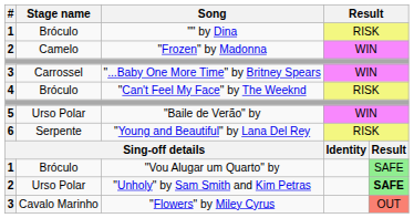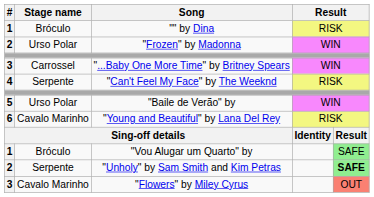 <table class="wikitable plainrowheaders" style="text-align: center;">
 <tr>
 <th>#</th>
 <th>Stage name</th>
 <th>Song</th>
 <th colspan=2>Result</th>
 </tr>
 <tr>
 <th>1</th>
 <td>Bróculo</td>
 <td>"" by <a href='#'>Dina</a></td>
 <td colspan=2 bgcolor="#F3F781">RISK</td>
 </tr>
 <tr>
 <th>2</th>
-<td>Camelo</td>
+<td>Urso Polar</td>
 <td>"<a href='#'>Frozen</a>" by <a href='#'>Madonna</a></td>
 <td colspan=2 bgcolor="#F888FD">WIN</td>
 </tr>
 <tr>
 <td colspan="5" style="background:darkgray"></td>
 </tr>
 <tr>
 <th>3</th>
 <td>Carrossel</td>
 <td>"<a href='#'>...Baby One More Time</a>" by <a href='#'>Britney Spears</a></td>
 <td colspan=2 bgcolor="#F888FD">WIN</td>
 </tr>
 <tr>
 <th>4</th>
-<td>Bróculo</td>
+<td>Serpente</td>
 <td>"<a href='#'>Can't Feel My Face</a>" by <a href='#'>The Weeknd</a></td>
 <td colspan=2 bgcolor="#F3F781">RISK</td>
 </tr>
 <tr>
 <td colspan="5" style="background:darkgray"></td>
 </tr>
 <tr>
 <th>5</th>
 <td>Urso Polar</td>
 <td>"Baile de Verão" by </td>
 <td colspan=2 bgcolor="#F888FD">WIN</td>
 </tr>
 <tr>
 <th>6</th>
-<td>Serpente</td>
+<td>Cavalo Marinho</td>
 <td>"<a href='#'>Young and Beautiful</a>" by <a href='#'>Lana Del Rey</a></td>
 <td colspan=2 bgcolor="#F3F781">RISK</td>
 </tr>
 <tr>
 <th colspan="3">Sing-off details</th>
 <th>Identity</th>
 <th>Result</th>
 </tr>
 <tr>
 <th>1</th>
 <td>Bróculo</td>
 <td>"Vou Alugar um Quarto" by </td>
 <td></td>
 <td bgcolor=lightgreen>SAFE</td>
 </tr>
 <tr>
 <th>2</th>
-<td>Urso Polar</td>
+<td>Serpente</td>
 <td>"<a href='#'>Unholy</a>" by <a href='#'>Sam Smith</a> and <a href='#'>Kim Petras</a></td>
 <td></td>
 <td bgcolor=lightgreen><strong>SAFE</strong></td>
 </tr>
 <tr>
 <th>3</th>
 <td>Cavalo Marinho</td>
 <td>"<a href='#'>Flowers</a>" by <a href='#'>Miley Cyrus</a></td>
 <td></td>
 <td bgcolor=salmon>OUT</td>
 </tr>
 </table>
